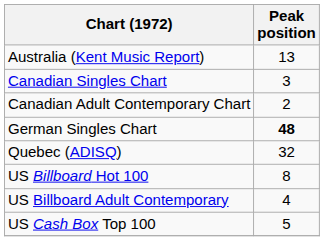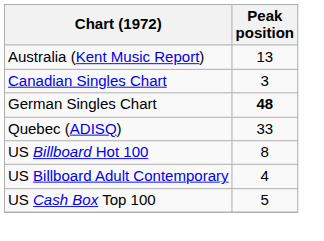 <table class="wikitable sortable">
 <tr>
 <th>Chart (1972)</th>
 <th>Peak<br>position</th>
 </tr>
 <tr>
 <td>Australia (<a href='#'>Kent Music Report</a>)</td>
 <td align="center">13</td>
 </tr>
 <tr>
 <td align="left"><a href='#'>Canadian Singles Chart</a></td>
 <td style="text-align:center;">3</td>
 </tr>
 <tr>
-<td>Canadian Adult Contemporary Chart</td>
-<td style="text-align:center;">2</td>
-</tr>
-<tr>
 <td align="left">German Singles Chart</td>
 <td style="text-align:center;"><strong>48</strong></td>
 </tr>
 <tr>
 <td align="left">Quebec (<a href='#'>ADISQ</a>)</td>
-<td style="text-align:center;">32</td>
+<td style="text-align:center;">33</td>
 </tr>
 <tr>
 <td align="left">US <a href='#'><em>Billboard</em> Hot 100</a></td>
 <td style="text-align:center;">8</td>
 </tr>
 <tr>
 <td align="left">US <a href='#'>Billboard Adult Contemporary</a></td>
 <td style="text-align:center;">4</td>
 </tr>
 <tr>
 <td align="left">US <em><a href='#'>Cash Box</a></em> Top 100</td>
 <td style="text-align:center;">5</td>
 </tr>
 <tr>
 </tr>
 </table>
